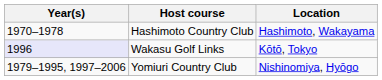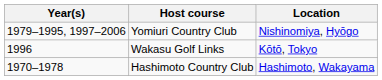 <table class=wikitable style="font-size:95%">
 <tr>
 <th>Year(s)</th>
 <th>Host course</th>
 <th>Location</th>
 </tr>
 <tr>
+<td>1979–1995, 1997–2006</td>
+<td>Yomiuri Country Club</td>
+<td><a href='#'>Nishinomiya</a>, <a href='#'>Hyōgo</a></td>
+</tr>
+<tr>
+<td>1996</td>
+<td>Wakasu Golf Links</td>
+<td><a href='#'>Kōtō</a>, <a href='#'>Tokyo</a></td>
+</tr>
+<tr>
 <td>1970–1978</td>
 <td>Hashimoto Country Club</td>
 <td><a href='#'>Hashimoto</a>, <a href='#'>Wakayama</a></td>
 </tr>
-<tr>
-<td style="background: lavender;">1996</td>
-<td>Wakasu Golf Links</td>
-<td><a href='#'>Kōtō</a>, <a href='#'>Tokyo</a></td>
-</tr>
-<tr>
-<td>1979–1995, 1997–2006</td>
-<td>Yomiuri Country Club</td>
-<td><a href='#'>Nishinomiya</a>, <a href='#'>Hyōgo</a></td>
-</tr>
 </table>
